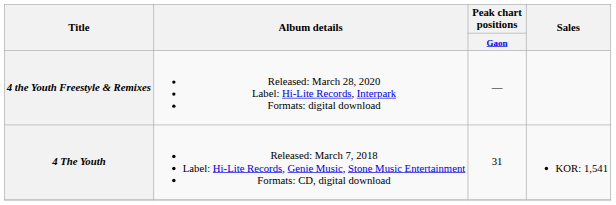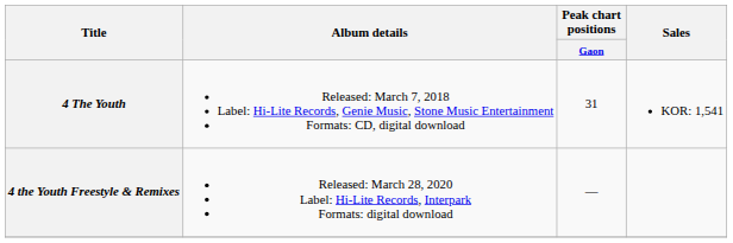 <table class="wikitable plainrowheaders" style="text-align:center;">
 <tr>
 <th scope="col" rowspan="2">Title</th>
 <th scope="col" rowspan="2">Album details</th>
 <th scope="col" colspan="1" style="width:5em;">Peak chart positions</th>
 <th scope="col" rowspan="2">Sales</th>
 </tr>
 <tr>
 <th><small><a href='#'>Gaon</a></small><br></th>
 </tr>
 <tr>
+<th scope="row"><em>4 The Youth</em><br></th>
+<td><br><ul><li>Released: March 7, 2018</li><li>Label: <a href='#'>Hi-Lite Records</a>, <a href='#'>Genie Music</a>, <a href='#'>Stone Music Entertainment</a></li><li>Formats: CD, digital download</li></ul></td>
+<td>31</td>
+<td><br><ul><li>KOR: 1,541</li></ul></td>
+</tr>
+<tr>
 <th scope="row"><em>4 the Youth Freestyle & Remixes</em><br></th>
 <td><br><ul><li>Released: March 28, 2020</li><li>Label: <a href='#'>Hi-Lite Records</a>, <a href='#'>Interpark</a></li><li>Formats: digital download</li></ul></td>
 <td>—</td>
 <td></td>
 </tr>
 <tr>
-<th scope="row"><em>4 The Youth</em><br></th>
-<td><br><ul><li>Released: March 7, 2018</li><li>Label: <a href='#'>Hi-Lite Records</a>, <a href='#'>Genie Music</a>, <a href='#'>Stone Music Entertainment</a></li><li>Formats: CD, digital download</li></ul></td>
-<td>31</td>
-<td><br><ul><li>KOR: 1,541</li></ul></td>
-</tr>
-<tr>
 </tr>
 </table>
